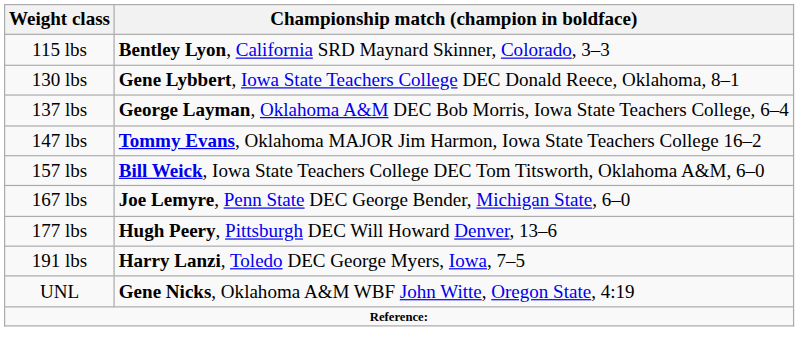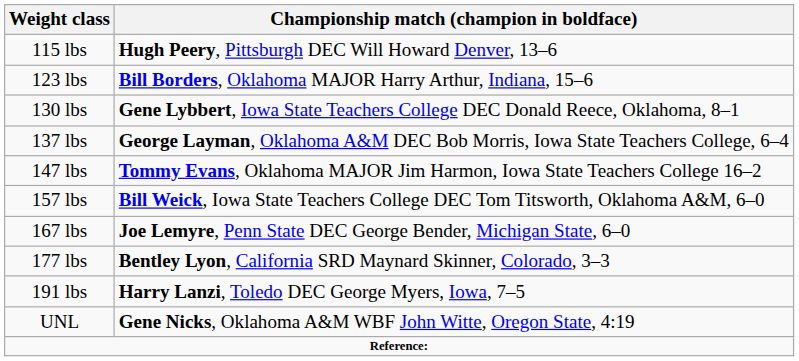 <table class="wikitable" style="text-align:center">
 <tr>
 <th>Weight class</th>
 <th>Championship match (champion in boldface)</th>
 </tr>
 <tr>
 <td>115 lbs</td>
-<td align=left><strong>Bentley Lyon</strong>, <a href='#'>California</a> SRD Maynard Skinner, <a href='#'>Colorado</a>, 3–3</td>
+<td align=left><strong>Hugh Peery</strong>, <a href='#'>Pittsburgh</a> DEC Will Howard <a href='#'>Denver</a>, 13–6</td>
+</tr>
+<tr>
+<td>123 lbs</td>
+<td align=left><strong><a href='#'>Bill Borders</a></strong>, <a href='#'>Oklahoma</a> MAJOR Harry Arthur, <a href='#'>Indiana</a>, 15–6</td>
 </tr>
 <tr>
 <td>130 lbs</td>
 <td align=left><strong>Gene Lybbert</strong>, <a href='#'>Iowa State Teachers College</a> DEC Donald Reece, Oklahoma, 8–1</td>
 </tr>
 <tr>
 <td>137 lbs</td>
 <td align=left><strong>George Layman</strong>, <a href='#'>Oklahoma A&M</a> DEC Bob Morris, Iowa State Teachers College, 6–4</td>
 </tr>
 <tr>
 <td>147 lbs</td>
 <td align=left><strong><a href='#'>Tommy Evans</a></strong>, Oklahoma MAJOR Jim Harmon, Iowa State Teachers College 16–2</td>
 </tr>
 <tr>
 <td>157 lbs</td>
 <td align=left><strong><a href='#'>Bill Weick</a></strong>, Iowa State Teachers College DEC Tom Titsworth, Oklahoma A&M, 6–0</td>
 </tr>
 <tr>
 <td>167 lbs</td>
 <td align=left><strong>Joe Lemyre</strong>, <a href='#'>Penn State</a> DEC George Bender, <a href='#'>Michigan State</a>, 6–0</td>
 </tr>
 <tr>
 <td>177 lbs</td>
-<td align=left><strong>Hugh Peery</strong>, <a href='#'>Pittsburgh</a> DEC Will Howard <a href='#'>Denver</a>, 13–6</td>
+<td align=left><strong>Bentley Lyon</strong>, <a href='#'>California</a> SRD Maynard Skinner, <a href='#'>Colorado</a>, 3–3</td>
 </tr>
 <tr>
 <td>191 lbs</td>
 <td align=left><strong>Harry Lanzi</strong>, <a href='#'>Toledo</a> DEC George Myers, <a href='#'>Iowa</a>, 7–5</td>
 </tr>
 <tr>
 <td>UNL</td>
 <td align=left><strong>Gene Nicks</strong>, Oklahoma A&M WBF <a href='#'>John Witte</a>, <a href='#'>Oregon State</a>, 4:19</td>
 </tr>
 <tr>
 <td colspan="2"  style="font-size:8pt; text-align:center;"><strong>Reference:</strong></td>
 </tr>
 </table>
